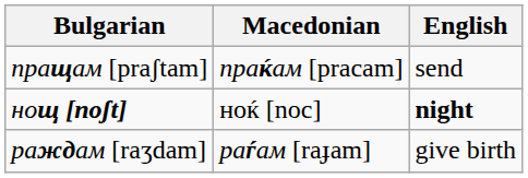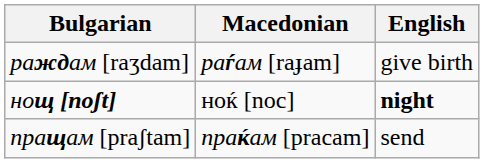 <table class="wikitable">
 <tr>
 <th>Bulgarian</th>
 <th>Macedonian</th>
 <th>English</th>
 </tr>
 <tr>
-<td><em>пра<strong>щ</strong>ам</em> [praʃtam]</td>
-<td><em>пра<strong>ќ</strong>ам</em> [pracam]</td>
-<td>send</td>
+<td><em>ра<strong>жд</strong>ам</em> [raʒdam]</td>
+<td><em>ра<strong>ѓ</strong>ам</em> [raɟam]</td>
+<td>give birth</td>
 </tr>
 <tr>
 <td><em>но<strong>щ<strong><em> [noʃt]</td>
 <td></em>но</strong>ќ</em></strong> [noc]</td>
 <td><strong>night</strong></td>
 </tr>
 <tr>
-<td><em>ра<strong>жд</strong>ам</em> [raʒdam]</td>
-<td><em>ра<strong>ѓ</strong>ам</em> [raɟam]</td>
-<td>give birth</td>
+<td><em>пра<strong>щ</strong>ам</em> [praʃtam]</td>
+<td><em>пра<strong>ќ</strong>ам</em> [pracam]</td>
+<td>send</td>
 </tr>
 </table>
